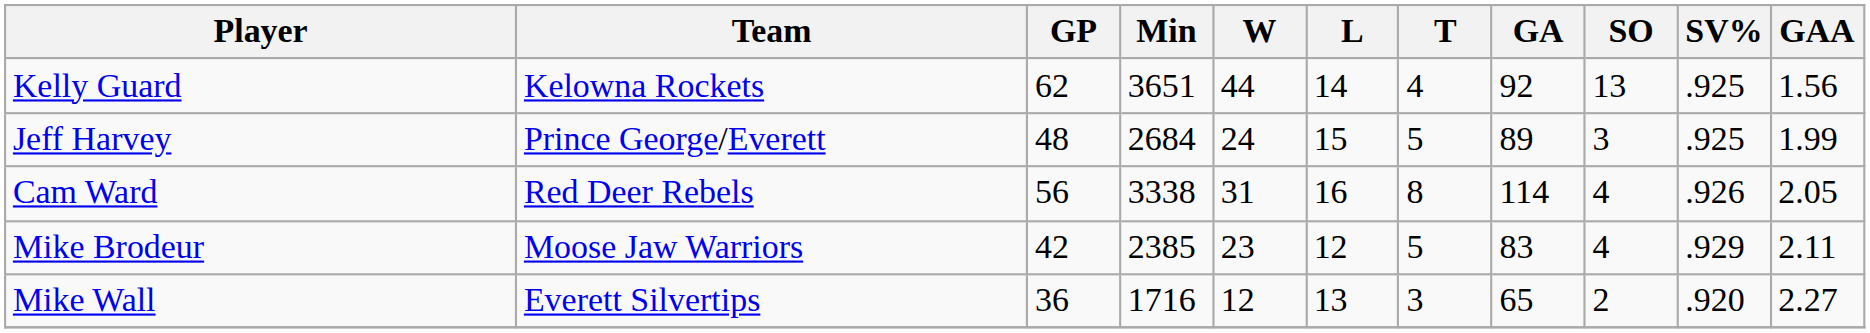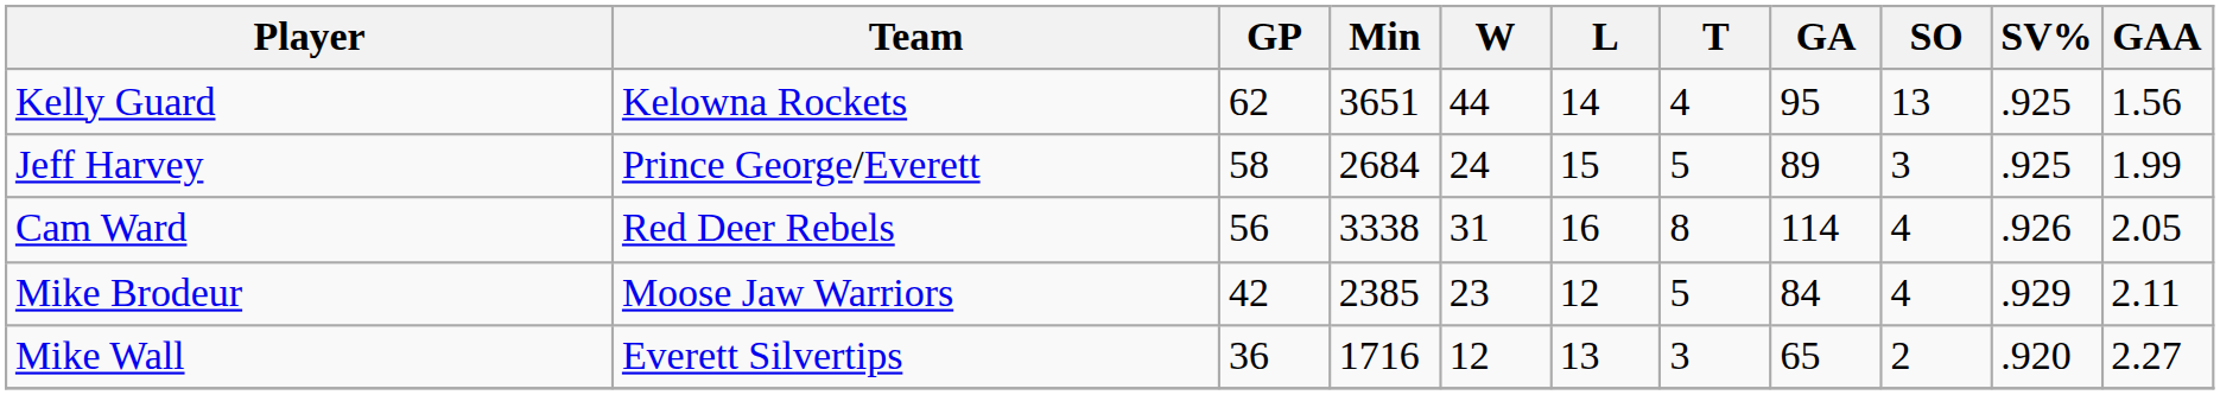 <table class="wikitable">
 <tr>
 <th bgcolor="#DDDDFF" width="27.5%">Player</th>
 <th bgcolor="#DDDDFF" width="27.5%">Team</th>
 <th bgcolor="#DDDDFF" width="5%">GP</th>
 <th bgcolor="#DDDDFF" width="5%">Min</th>
 <th bgcolor="#DDDDFF" width="5%">W</th>
 <th bgcolor="#DDDDFF" width="5%">L</th>
 <th bgcolor="#DDDDFF" width="5%">T</th>
 <th bgcolor="#DDDDFF" width="5%">GA</th>
 <th bgcolor="#DDDDFF" width="5%">SO</th>
 <th bgcolor="#DDDDFF" width="5%">SV%</th>
 <th bgcolor="#DDDDFF" width="5%">GAA</th>
 </tr>
 <tr>
 <td><a href='#'>Kelly Guard</a></td>
 <td><a href='#'>Kelowna Rockets</a></td>
 <td>62</td>
 <td>3651</td>
 <td>44</td>
 <td>14</td>
 <td>4</td>
-<td>92</td>
+<td>95</td>
 <td>13</td>
 <td>.925</td>
 <td>1.56</td>
 </tr>
 <tr>
 <td><a href='#'>Jeff Harvey</a></td>
 <td><a href='#'>Prince George</a>/<a href='#'>Everett</a></td>
-<td>48</td>
+<td>58</td>
 <td>2684</td>
 <td>24</td>
 <td>15</td>
 <td>5</td>
 <td>89</td>
 <td>3</td>
 <td>.925</td>
 <td>1.99</td>
 </tr>
 <tr>
 <td><a href='#'>Cam Ward</a></td>
 <td><a href='#'>Red Deer Rebels</a></td>
 <td>56</td>
 <td>3338</td>
 <td>31</td>
 <td>16</td>
 <td>8</td>
 <td>114</td>
 <td>4</td>
 <td>.926</td>
 <td>2.05</td>
 </tr>
 <tr>
 <td><a href='#'>Mike Brodeur</a></td>
 <td><a href='#'>Moose Jaw Warriors</a></td>
 <td>42</td>
 <td>2385</td>
 <td>23</td>
 <td>12</td>
 <td>5</td>
-<td>83</td>
+<td>84</td>
 <td>4</td>
 <td>.929</td>
 <td>2.11</td>
 </tr>
 <tr>
 <td><a href='#'>Mike Wall</a></td>
 <td><a href='#'>Everett Silvertips</a></td>
 <td>36</td>
 <td>1716</td>
 <td>12</td>
 <td>13</td>
 <td>3</td>
 <td>65</td>
 <td>2</td>
 <td>.920</td>
 <td>2.27</td>
 </tr>
 <tr>
 </tr>
 </table>
